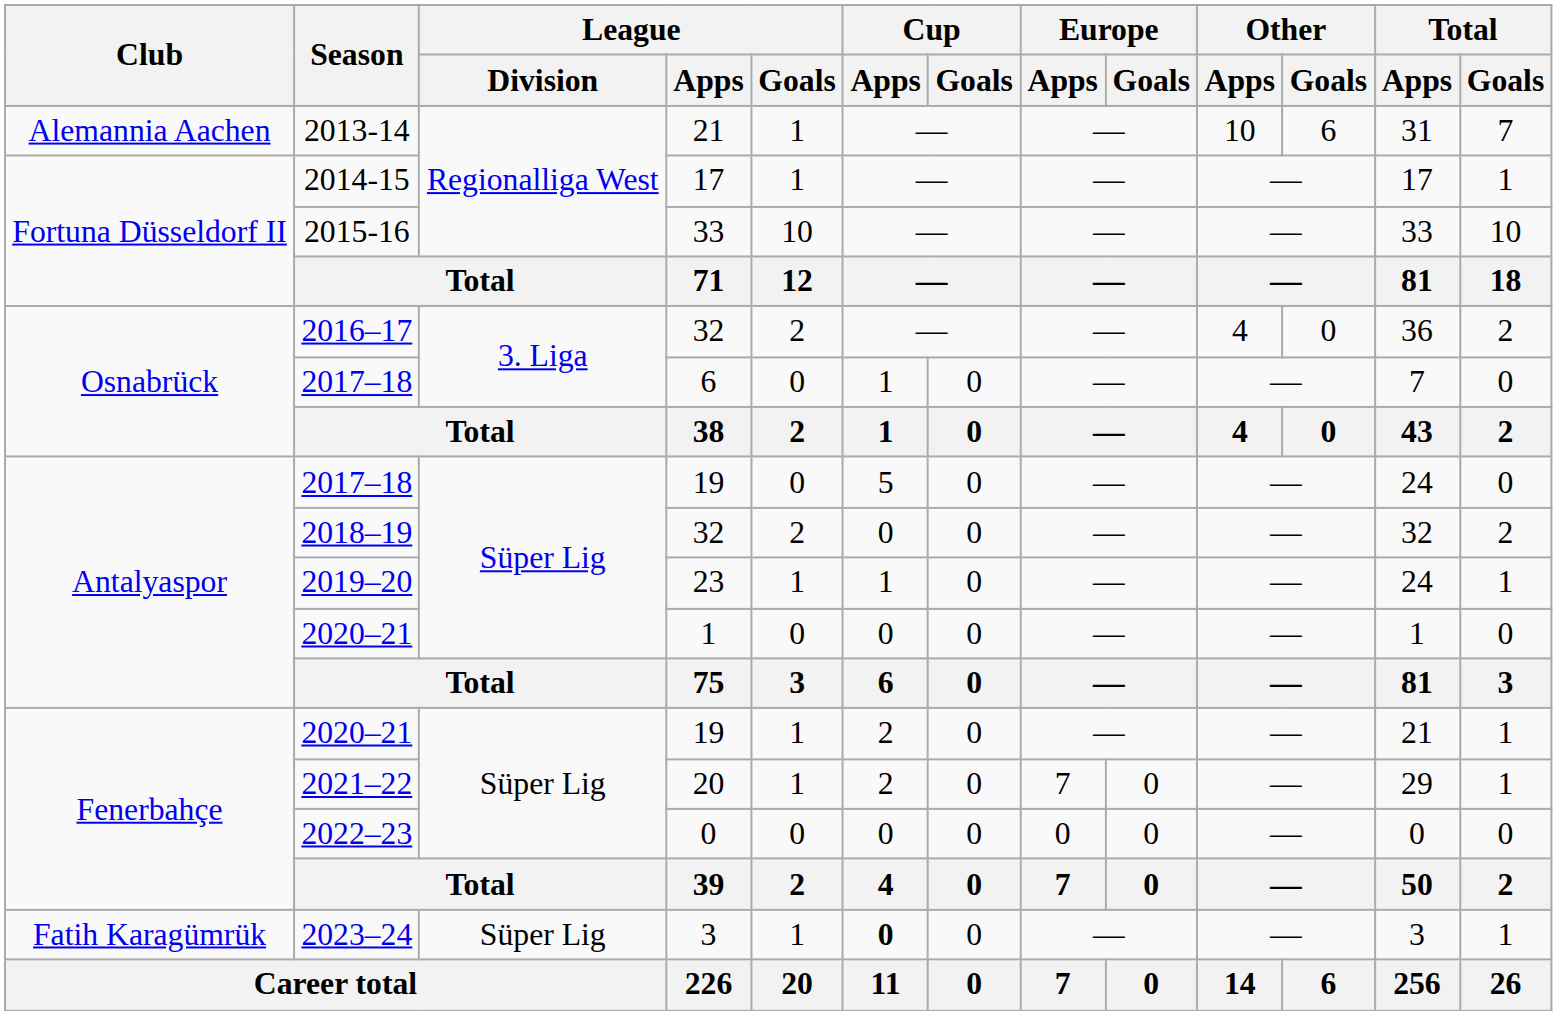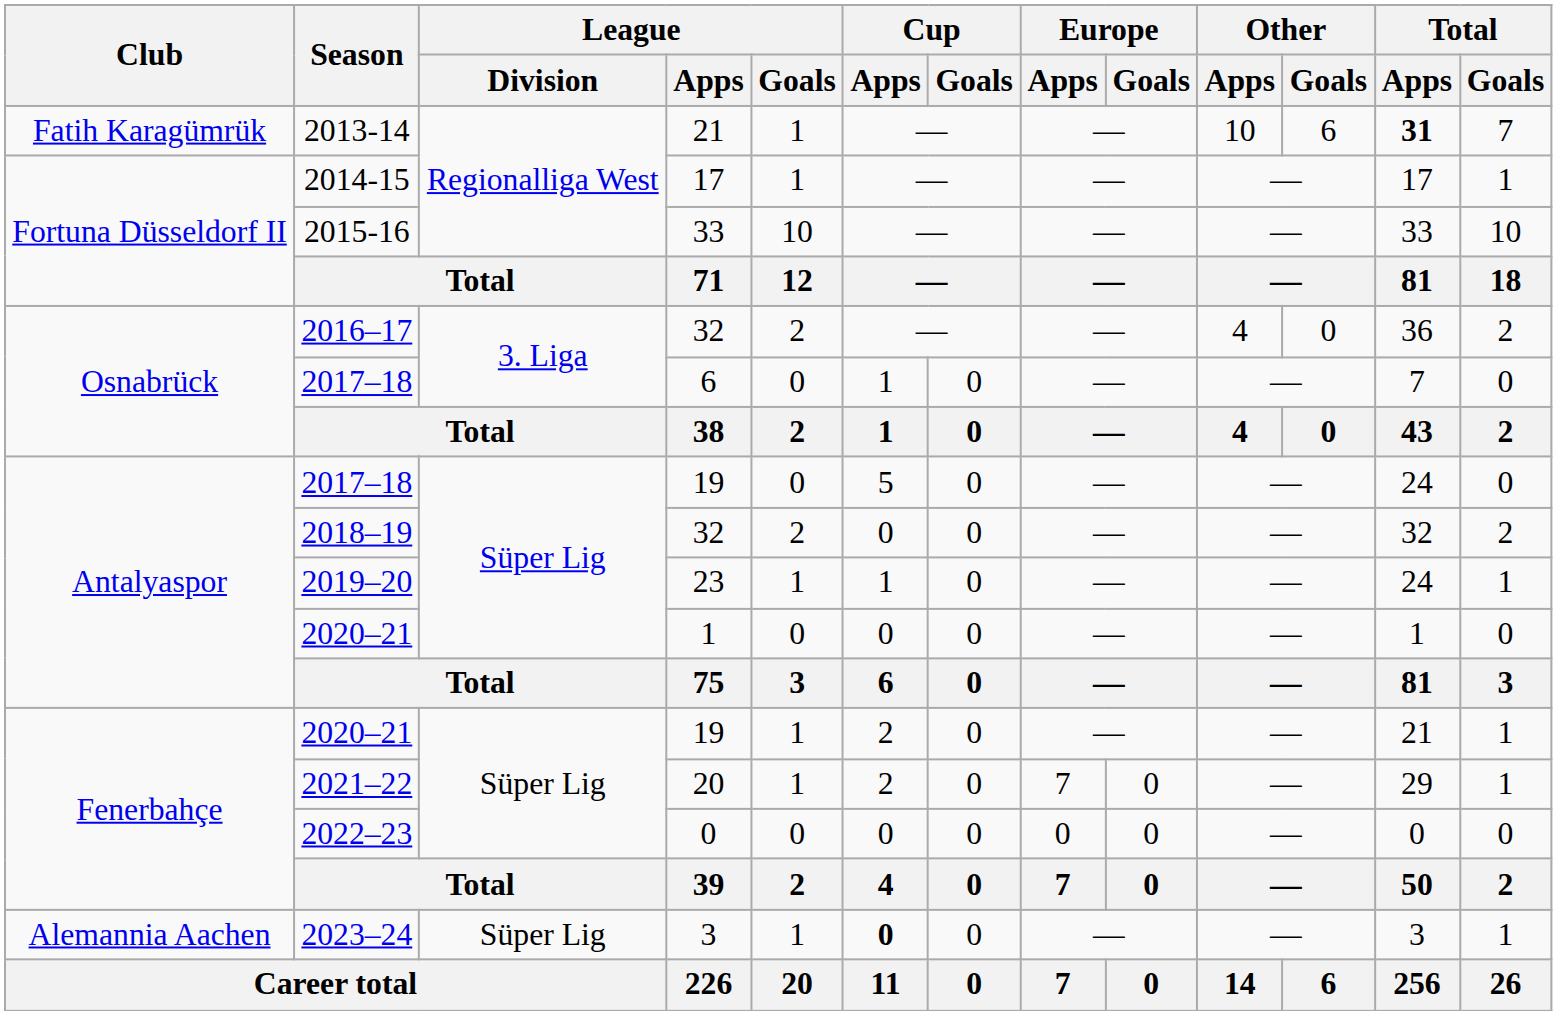 <table class="wikitable" style="text-align:center">
 <tr>
 <th rowspan="2">Club</th>
 <th rowspan="2">Season</th>
 <th colspan="3">League</th>
 <th colspan="2">Cup</th>
 <th colspan="2">Europe</th>
 <th colspan="2">Other</th>
 <th colspan="2">Total</th>
 </tr>
 <tr>
 <th>Division</th>
 <th>Apps</th>
 <th>Goals</th>
 <th>Apps</th>
 <th>Goals</th>
 <th>Apps</th>
 <th>Goals</th>
 <th>Apps</th>
 <th>Goals</th>
 <th>Apps</th>
 <th>Goals</th>
 </tr>
 <tr>
-<td><a href='#'>Alemannia Aachen</a></td>
+<td><a href='#'>Fatih Karagümrük</a></td>
 <td>2013-14</td>
 <td rowspan="3"><a href='#'>Regionalliga West</a></td>
 <td>21</td>
 <td>1</td>
 <td colspan="2">—</td>
 <td colspan="2">—</td>
 <td>10</td>
 <td>6</td>
-<td>31</td>
+<td><strong>31</strong></td>
 <td>7</td>
 </tr>
 <tr>
 <td rowspan="3"><a href='#'>Fortuna Düsseldorf II</a></td>
 <td>2014-15</td>
 <td>17</td>
 <td>1</td>
 <td colspan="2">—</td>
 <td colspan="2">—</td>
 <td colspan="2">—</td>
 <td>17</td>
 <td>1</td>
 </tr>
 <tr>
 <td>2015-16</td>
 <td>33</td>
 <td>10</td>
 <td colspan="2">—</td>
 <td colspan="2">—</td>
 <td colspan="2">—</td>
 <td>33</td>
 <td>10</td>
 </tr>
 <tr>
 <th colspan="2">Total</th>
 <th>71</th>
 <th>12</th>
 <th colspan="2">—</th>
 <th colspan="2">—</th>
 <th colspan="2">—</th>
 <th>81</th>
 <th>18</th>
 </tr>
 <tr>
 <td rowspan="3"><a href='#'>Osnabrück</a></td>
 <td><a href='#'>2016–17</a></td>
 <td rowspan="2"><a href='#'>3. Liga</a></td>
 <td>32</td>
 <td>2</td>
 <td colspan="2">—</td>
 <td colspan="2">—</td>
 <td>4</td>
 <td>0</td>
 <td>36</td>
 <td>2</td>
 </tr>
 <tr>
 <td><a href='#'>2017–18</a></td>
 <td>6</td>
 <td>0</td>
 <td>1</td>
 <td>0</td>
 <td colspan="2">—</td>
 <td colspan="2">—</td>
 <td>7</td>
 <td>0</td>
 </tr>
 <tr>
 <th colspan="2">Total</th>
 <th>38</th>
 <th>2</th>
 <th>1</th>
 <th>0</th>
 <th colspan="2">—</th>
 <th>4</th>
 <th>0</th>
 <th>43</th>
 <th>2</th>
 </tr>
 <tr>
 <td rowspan="5"><a href='#'>Antalyaspor</a></td>
 <td><a href='#'>2017–18</a></td>
 <td rowspan="4"><a href='#'>Süper Lig</a></td>
 <td>19</td>
 <td>0</td>
 <td>5</td>
 <td>0</td>
 <td colspan="2">—</td>
 <td colspan="2">—</td>
 <td>24</td>
 <td>0</td>
 </tr>
 <tr>
 <td><a href='#'>2018–19</a></td>
 <td>32</td>
 <td>2</td>
 <td>0</td>
 <td>0</td>
 <td colspan="2">—</td>
 <td colspan="2">—</td>
 <td>32</td>
 <td>2</td>
 </tr>
 <tr>
 <td><a href='#'>2019–20</a></td>
 <td>23</td>
 <td>1</td>
 <td>1</td>
 <td>0</td>
 <td colspan="2">—</td>
 <td colspan="2">—</td>
 <td>24</td>
 <td>1</td>
 </tr>
 <tr>
 <td><a href='#'>2020–21</a></td>
 <td>1</td>
 <td>0</td>
 <td>0</td>
 <td>0</td>
 <td colspan="2">—</td>
 <td colspan="2">—</td>
 <td>1</td>
 <td>0</td>
 </tr>
 <tr>
 <th colspan="2">Total</th>
 <th>75</th>
 <th>3</th>
 <th>6</th>
 <th>0</th>
 <th colspan="2">—</th>
 <th colspan="2">—</th>
 <th>81</th>
 <th>3</th>
 </tr>
 <tr>
 <td rowspan="4"><a href='#'>Fenerbahçe</a></td>
 <td><a href='#'>2020–21</a></td>
 <td rowspan="3">Süper Lig</td>
 <td>19</td>
 <td>1</td>
 <td>2</td>
 <td>0</td>
 <td colspan="2">—</td>
 <td colspan="2">—</td>
 <td>21</td>
 <td>1</td>
 </tr>
 <tr>
 <td><a href='#'>2021–22</a></td>
 <td>20</td>
 <td>1</td>
 <td>2</td>
 <td>0</td>
 <td>7</td>
 <td>0</td>
 <td colspan="2">—</td>
 <td>29</td>
 <td>1</td>
 </tr>
 <tr>
 <td><a href='#'>2022–23</a></td>
 <td>0</td>
 <td>0</td>
 <td>0</td>
 <td>0</td>
 <td>0</td>
 <td>0</td>
 <td colspan="2">—</td>
 <td>0</td>
 <td>0</td>
 </tr>
 <tr>
 <th colspan="2">Total</th>
 <th>39</th>
 <th>2</th>
 <th>4</th>
 <th>0</th>
 <th>7</th>
 <th>0</th>
 <th colspan="2">—</th>
 <th>50</th>
 <th>2</th>
 </tr>
 <tr>
-<td><a href='#'>Fatih Karagümrük</a></td>
+<td><a href='#'>Alemannia Aachen</a></td>
 <td><a href='#'>2023–24</a></td>
 <td>Süper Lig</td>
 <td>3</td>
 <td>1</td>
 <td><strong>0</strong></td>
 <td>0</td>
 <td colspan="2">—</td>
 <td colspan="2">—</td>
 <td>3</td>
 <td>1</td>
 </tr>
 <tr>
 <th colspan="3">Career total</th>
 <th>226</th>
 <th>20</th>
 <th>11</th>
 <th>0</th>
 <th>7</th>
 <th>0</th>
 <th>14</th>
 <th>6</th>
 <th>256</th>
 <th>26</th>
 </tr>
 </table>
